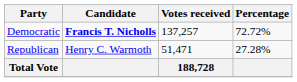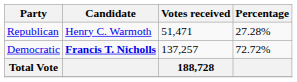 <table class="wikitable">
 <tr>
 <th>Party</th>
 <th>Candidate</th>
 <th>Votes received</th>
 <th>Percentage</th>
 </tr>
 <tr>
+<td><a href='#'>Republican</a></td>
+<td><a href='#'>Henry C. Warmoth</a></td>
+<td>51,471</td>
+<td>27.28%</td>
+</tr>
+<tr>
 <td><a href='#'>Democratic</a></td>
 <td><strong><a href='#'>Francis T. Nicholls</a></strong></td>
 <td>137,257</td>
 <td>72.72%</td>
-</tr>
-<tr>
-<td><a href='#'>Republican</a></td>
-<td><a href='#'>Henry C. Warmoth</a></td>
-<td>51,471</td>
-<td>27.28%</td>
 </tr>
 <tr>
 <th>Total Vote</th>
 <th></th>
 <th>188,728</th>
 <th></th>
 </tr>
 <tr>
 </tr>
 </table>
